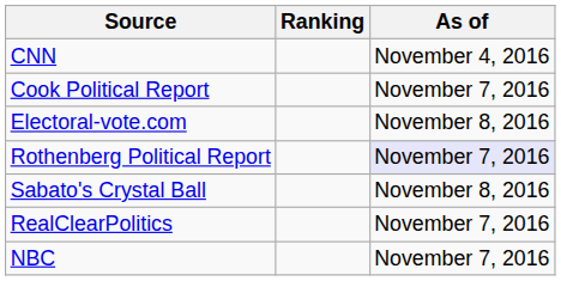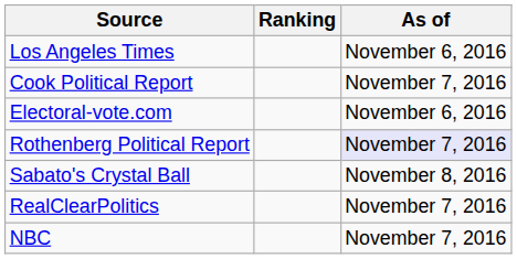 <table class="wikitable" style="text-align:center">
 <tr>
 <th>Source</th>
 <th>Ranking</th>
 <th>As of</th>
 </tr>
 <tr>
-<td align="left"><a href='#'>CNN</a></td>
+<td align="left"><a href='#'>Los Angeles Times</a></td>
 <td></td>
-<td>November 4, 2016</td>
+<td>November 6, 2016</td>
 </tr>
 <tr>
 <td align="left"><a href='#'>Cook Political Report</a></td>
 <td></td>
 <td>November 7, 2016</td>
 </tr>
 <tr>
 <td align="left"><a href='#'>Electoral-vote.com</a></td>
 <td></td>
-<td>November 8, 2016</td>
+<td>November 6, 2016</td>
 </tr>
 <tr>
 <td align=left><a href='#'>Rothenberg Political Report</a></td>
 <td></td>
 <td style="background: lavender;">November 7, 2016</td>
 </tr>
 <tr>
 <td align="left"><a href='#'>Sabato's Crystal Ball</a></td>
 <td></td>
 <td>November 8, 2016</td>
 </tr>
 <tr>
 <td align="left"><a href='#'>RealClearPolitics</a></td>
 <td></td>
 <td>November 7, 2016</td>
 </tr>
 <tr>
 <td align="left"><a href='#'>NBC</a></td>
 <td></td>
 <td>November 7, 2016</td>
 </tr>
 </table>
